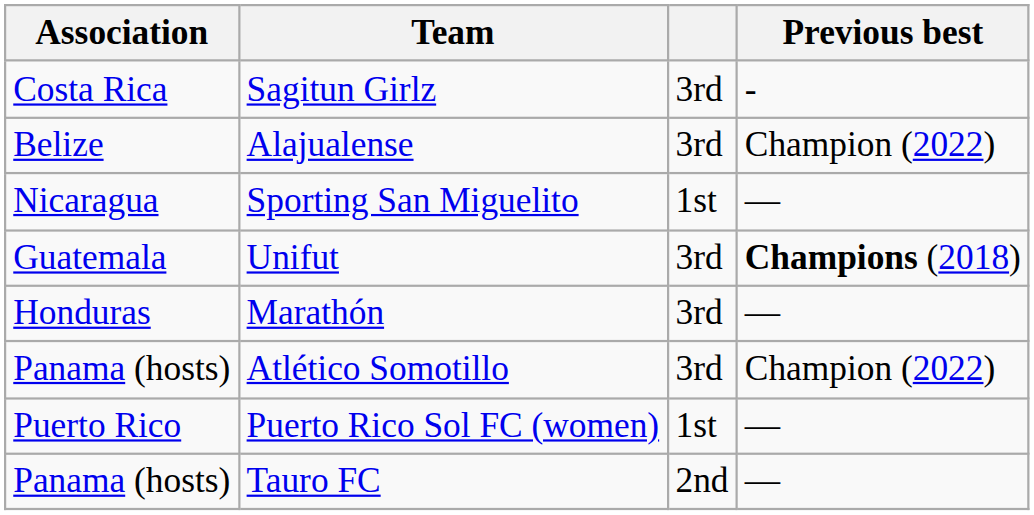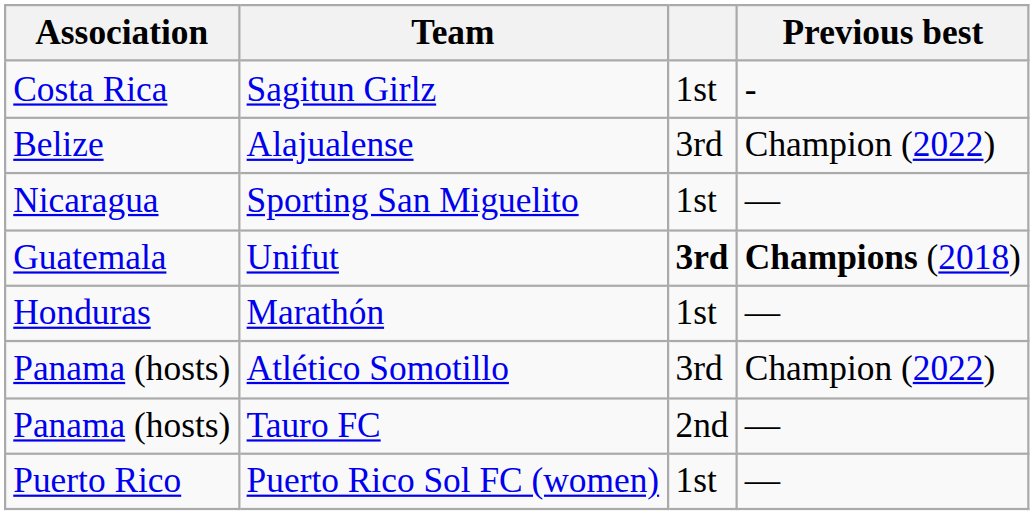 <table class="wikitable sortable">
 <tr>
 <th>Association</th>
 <th>Team</th>
 <th></th>
 <th>Previous best</th>
 </tr>
 <tr>
 <td> <a href='#'>Costa Rica</a></td>
 <td><a href='#'>Sagitun Girlz</a></td>
-<td>3rd</td>
+<td>1st</td>
 <td>-</td>
 </tr>
 <tr>
 <td> <a href='#'>Belize</a></td>
 <td><a href='#'>Alajualense</a></td>
 <td>3rd</td>
 <td data-sort-value="3">Champion (<a href='#'>2022</a>)</td>
 </tr>
 <tr>
 <td> <a href='#'>Nicaragua</a></td>
 <td><a href='#'>Sporting San Miguelito</a></td>
 <td>1st</td>
 <td data-sort-value="3">—</td>
 </tr>
 <tr>
 <td> <a href='#'>Guatemala</a></td>
 <td><a href='#'>Unifut</a></td>
-<td>3rd</td>
+<td><strong>3rd</strong></td>
 <td data-sort-value="1"><strong>Champions</strong> (<a href='#'>2018</a>)</td>
 </tr>
 <tr>
 <td> <a href='#'>Honduras</a></td>
 <td><a href='#'>Marathón</a></td>
-<td>3rd</td>
+<td>1st</td>
 <td>—</td>
 </tr>
 <tr>
 <td> <a href='#'>Panama</a> (hosts)</td>
 <td><a href='#'>Atlético Somotillo</a></td>
 <td>3rd</td>
 <td data-sort-value="3">Champion (<a href='#'>2022</a>)</td>
 </tr>
 <tr>
+<td> <a href='#'>Panama</a> (hosts)</td>
+<td><a href='#'>Tauro FC</a></td>
+<td>2nd</td>
+<td>—</td>
+</tr>
+<tr>
 <td> <a href='#'>Puerto Rico</a></td>
 <td><a href='#'>Puerto Rico Sol FC (women)</a></td>
 <td>1st</td>
 <td>—</td>
 </tr>
-<tr>
-<td> <a href='#'>Panama</a> (hosts)</td>
-<td><a href='#'>Tauro FC</a></td>
-<td>2nd</td>
-<td>—</td>
-</tr>
 </table>
